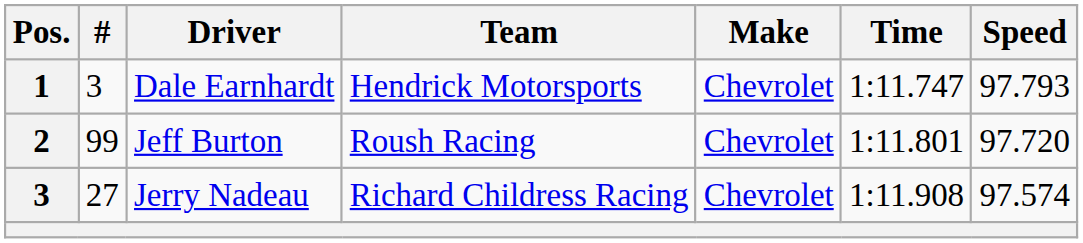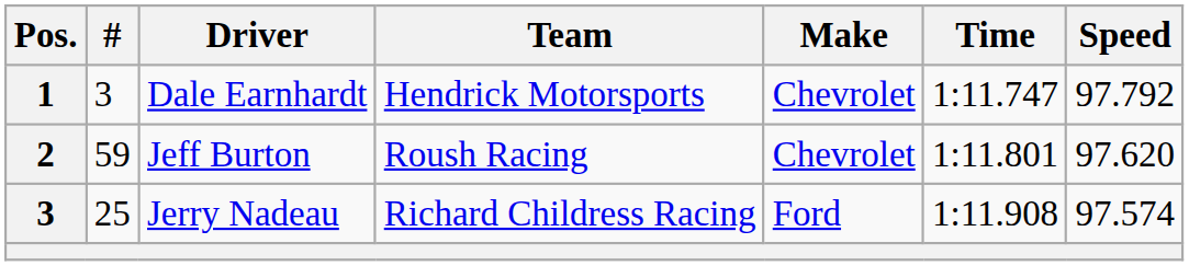 <table class="wikitable" style="font-size:95%">
 <tr>
 <th>Pos.</th>
 <th>#</th>
 <th>Driver</th>
 <th>Team</th>
 <th>Make</th>
 <th>Time</th>
 <th>Speed</th>
 </tr>
 <tr>
 <th>1</th>
 <td>3</td>
 <td><a href='#'>Dale Earnhardt</a></td>
 <td><a href='#'>Hendrick Motorsports</a></td>
 <td><a href='#'>Chevrolet</a></td>
 <td>1:11.747</td>
-<td>97.793</td>
+<td>97.792</td>
 </tr>
 <tr>
 <th>2</th>
-<td>99</td>
+<td>59</td>
 <td><a href='#'>Jeff Burton</a></td>
 <td><a href='#'>Roush Racing</a></td>
 <td><a href='#'>Chevrolet</a></td>
 <td>1:11.801</td>
-<td>97.720</td>
+<td>97.620</td>
 </tr>
 <tr>
 <th>3</th>
-<td>27</td>
+<td>25</td>
 <td><a href='#'>Jerry Nadeau</a></td>
 <td><a href='#'>Richard Childress Racing</a></td>
-<td><a href='#'>Chevrolet</a></td>
+<td><a href='#'>Ford</a></td>
 <td>1:11.908</td>
 <td>97.574</td>
 </tr>
 <tr>
 <th colspan="7"></th>
 </tr>
 </table>
